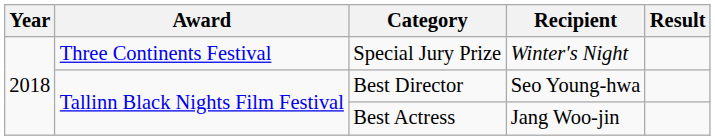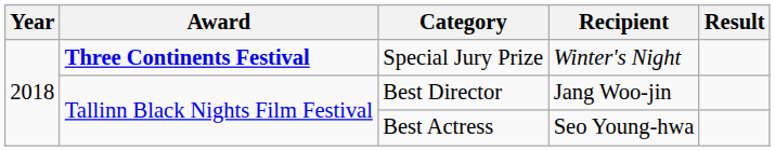 <table class="wikitable">
 <tr>
 <th>Year</th>
 <th>Award</th>
 <th>Category</th>
 <th>Recipient</th>
 <th>Result</th>
 </tr>
 <tr>
 <td rowspan=3>2018</td>
-<td><a href='#'>Three Continents Festival</a></td>
+<td><strong><a href='#'>Three Continents Festival</a></strong></td>
 <td>Special Jury Prize</td>
 <td><em>Winter's Night</em></td>
 <td></td>
 </tr>
 <tr>
 <td rowspan=2><a href='#'>Tallinn Black Nights Film Festival</a></td>
 <td>Best Director</td>
-<td>Seo Young-hwa</td>
+<td>Jang Woo-jin</td>
 <td></td>
 </tr>
 <tr>
 <td>Best Actress</td>
-<td>Jang Woo-jin</td>
+<td>Seo Young-hwa</td>
 <td></td>
 </tr>
 </table>
